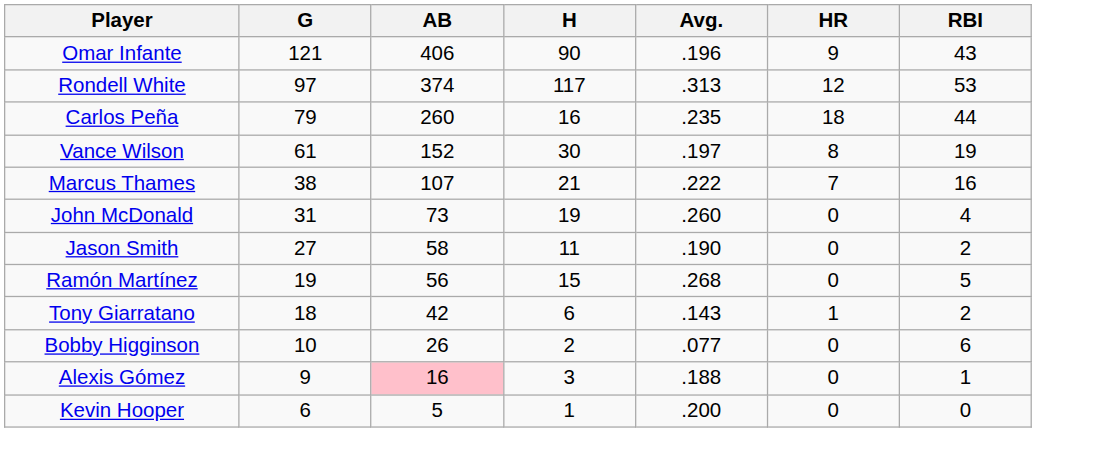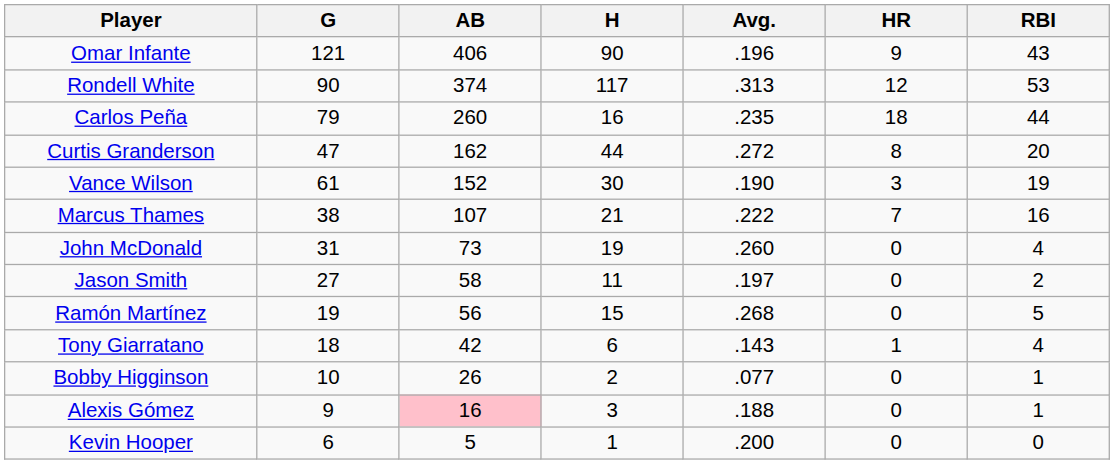 <table class="wikitable sortable">
 <tr>
 <th bgcolor="#DDDDFF" width="16%">Player</th>
 <th bgcolor="#DDDDFF" width="9%">G</th>
 <th bgcolor="#DDDDFF" width="9%">AB</th>
 <th bgcolor="#DDDDFF" width="9%">H</th>
 <th bgcolor="#DDDDFF" width="9%">Avg.</th>
 <th bgcolor="#DDDDFF" width="9%">HR</th>
 <th bgcolor="#DDDDFF" width="9%">RBI</th>
 </tr>
 <tr align=center>
 <td><a href='#'>Omar Infante</a></td>
 <td>121</td>
 <td>406</td>
 <td>90</td>
 <td>.196</td>
 <td>9</td>
 <td>43</td>
 </tr>
 <tr align="center">
 <td><a href='#'>Rondell White</a></td>
-<td>97</td>
+<td>90</td>
 <td>374</td>
 <td>117</td>
 <td>.313</td>
 <td>12</td>
 <td>53</td>
 </tr>
 <tr align="center">
 <td><a href='#'>Carlos Peña</a></td>
 <td>79</td>
 <td>260</td>
 <td>16</td>
 <td>.235</td>
 <td>18</td>
 <td>44</td>
 </tr>
+<tr align="center">
+<td><a href='#'>Curtis Granderson</a></td>
+<td>47</td>
+<td>162</td>
+<td>44</td>
+<td>.272</td>
+<td>8</td>
+<td>20</td>
+</tr>
 <tr align=center>
 <td><a href='#'>Vance Wilson</a></td>
 <td>61</td>
 <td>152</td>
 <td>30</td>
-<td>.197</td>
-<td>8</td>
+<td>.190</td>
+<td>3</td>
 <td>19</td>
 </tr>
 <tr align="center">
 <td><a href='#'>Marcus Thames</a></td>
 <td>38</td>
 <td>107</td>
 <td>21</td>
 <td>.222</td>
 <td>7</td>
 <td>16</td>
 </tr>
 <tr align="center">
 <td><a href='#'>John McDonald</a></td>
 <td>31</td>
 <td>73</td>
 <td>19</td>
 <td>.260</td>
 <td>0</td>
 <td>4</td>
 </tr>
 <tr align="center">
 <td><a href='#'>Jason Smith</a></td>
 <td>27</td>
 <td>58</td>
 <td>11</td>
-<td>.190</td>
+<td>.197</td>
 <td>0</td>
 <td>2</td>
 </tr>
 <tr align="center">
 <td><a href='#'>Ramón Martínez</a></td>
 <td>19</td>
 <td>56</td>
 <td>15</td>
 <td>.268</td>
 <td>0</td>
 <td>5</td>
 </tr>
 <tr align="center">
 <td><a href='#'>Tony Giarratano</a></td>
 <td>18</td>
 <td>42</td>
 <td>6</td>
 <td>.143</td>
 <td>1</td>
-<td>2</td>
+<td>4</td>
 </tr>
 <tr align="center">
 <td><a href='#'>Bobby Higginson</a></td>
 <td>10</td>
 <td>26</td>
 <td>2</td>
 <td>.077</td>
 <td>0</td>
-<td>6</td>
+<td>1</td>
 </tr>
 <tr align=center>
 <td><a href='#'>Alexis Gómez</a></td>
 <td>9</td>
 <td style="background: pink;">16</td>
 <td>3</td>
 <td>.188</td>
 <td>0</td>
 <td>1</td>
 </tr>
 <tr align=center>
 <td><a href='#'>Kevin Hooper</a></td>
 <td>6</td>
 <td>5</td>
 <td>1</td>
 <td>.200</td>
 <td>0</td>
 <td>0</td>
 </tr>
 </table>
